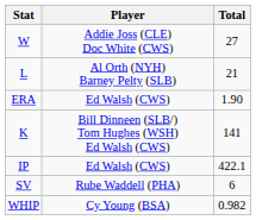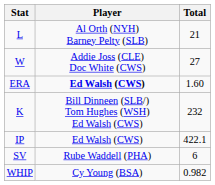 <table class="wikitable" style="text-align:center;">
 <tr>
 <th style="width:15%;">Stat</th>
 <th>Player</th>
 <th style="width:15%;">Total</th>
 </tr>
 <tr>
+<td><a href='#'>L</a></td>
+<td><a href='#'>Al Orth</a> (<a href='#'>NYH</a>)<br><a href='#'>Barney Pelty</a> (<a href='#'>SLB</a>)</td>
+<td>21</td>
+</tr>
+<tr>
 <td><a href='#'>W</a></td>
 <td><a href='#'>Addie Joss</a> (<a href='#'>CLE</a>)<br><a href='#'>Doc White</a> (<a href='#'>CWS</a>)</td>
 <td>27</td>
 </tr>
 <tr>
-<td><a href='#'>L</a></td>
-<td><a href='#'>Al Orth</a> (<a href='#'>NYH</a>)<br><a href='#'>Barney Pelty</a> (<a href='#'>SLB</a>)</td>
-<td>21</td>
-</tr>
-<tr>
 <td><a href='#'>ERA</a></td>
-<td><a href='#'>Ed Walsh</a> (<a href='#'>CWS</a>)</td>
-<td>1.90</td>
+<td><strong><a href='#'>Ed Walsh</a> (<a href='#'>CWS</a>)</strong></td>
+<td>1.60</td>
 </tr>
 <tr>
 <td><a href='#'>K</a></td>
 <td><a href='#'>Bill Dinneen</a> (<a href='#'>SLB</a>/)<br><a href='#'>Tom Hughes</a> (<a href='#'>WSH</a>)<br><a href='#'>Ed Walsh</a> (<a href='#'>CWS</a>)</td>
-<td>141</td>
+<td>232</td>
 </tr>
 <tr>
 <td><a href='#'>IP</a></td>
 <td><a href='#'>Ed Walsh</a> (<a href='#'>CWS</a>)</td>
 <td>422.1</td>
 </tr>
 <tr>
 <td><a href='#'>SV</a></td>
 <td><a href='#'>Rube Waddell</a> (<a href='#'>PHA</a>)</td>
 <td>6</td>
 </tr>
 <tr>
 <td><a href='#'>WHIP</a></td>
 <td><a href='#'>Cy Young</a> (<a href='#'>BSA</a>)</td>
 <td>0.982</td>
 </tr>
 </table>
